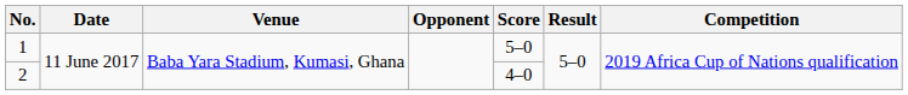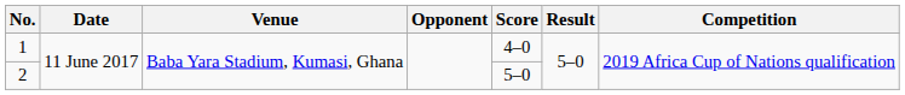 <table class="wikitable sortable">
 <tr>
 <th scope="col">No.</th>
 <th scope="col">Date</th>
 <th scope="col">Venue</th>
 <th scope="col">Opponent</th>
 <th scope="col">Score</th>
 <th scope="col">Result</th>
 <th scope="col">Competition</th>
 </tr>
 <tr>
 <td style="text-align:center">1</td>
 <td rowspan="2">11 June 2017</td>
 <td rowspan="2"><a href='#'>Baba Yara Stadium</a>, <a href='#'>Kumasi</a>, Ghana</td>
 <td rowspan="2"></td>
-<td style="text-align:center">5–0</td>
+<td style="text-align:center">4–0</td>
 <td rowspan="2" style="text-align:center">5–0</td>
 <td rowspan="2"><a href='#'>2019 Africa Cup of Nations qualification</a></td>
 </tr>
 <tr>
 <td style="text-align:center">2</td>
-<td style="text-align:center">4–0</td>
+<td style="text-align:center">5–0</td>
 </tr>
 </table>
